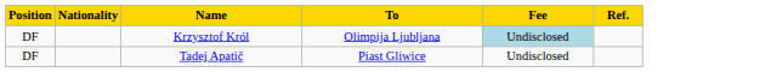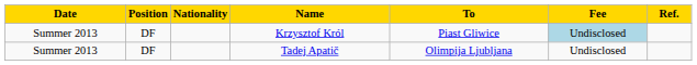 <table class="wikitable"  style="text-align:center; font-size:90%; ">
 <tr>
+<th style="background:gold; color:black; width:150px;">Date</th>
 <th style="background:gold; color:black; width:50px;">Position</th>
 <th style="background:gold; color:black; width:50px;">Nationality</th>
 <th style="background:gold; color:black; width:200px;">Name</th>
 <th style="background:gold; color:black; width:200px;">To</th>
 <th style="background:gold; color:black; width:120px;">Fee</th>
 <th style="background:gold; color:black; width:50px;">Ref.</th>
 </tr>
 <tr>
+<td>Summer 2013</td>
 <td>DF</td>
 <td></td>
 <td><a href='#'>Krzysztof Król</a></td>
-<td><a href='#'>Olimpija Ljubljana</a></td>
+<td><a href='#'>Piast Gliwice</a></td>
 <td style="background: lightblue;">Undisclosed</td>
 <td></td>
 </tr>
 <tr>
+<td>Summer 2013</td>
 <td>DF</td>
 <td></td>
 <td><a href='#'>Tadej Apatič</a></td>
-<td><a href='#'>Piast Gliwice</a></td>
+<td><a href='#'>Olimpija Ljubljana</a></td>
 <td>Undisclosed</td>
 <td></td>
 </tr>
 </table>
